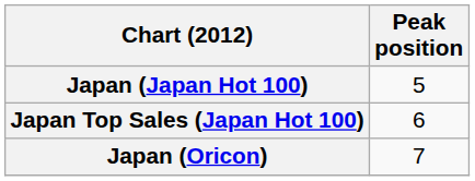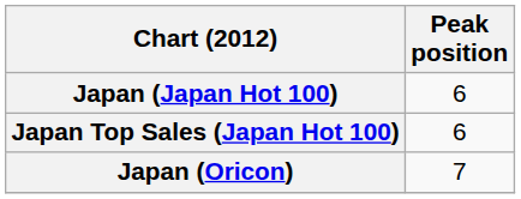 <table class="wikitable plainrowheaders" style="text-align:center">
 <tr>
 <th scope="col">Chart (2012)</th>
 <th scope="col">Peak<br>position</th>
 </tr>
 <tr>
 <th scope="row">Japan (<a href='#'>Japan Hot 100</a>)</th>
-<td>5</td>
+<td>6</td>
 </tr>
 <tr>
 <th scope="row">Japan Top Sales (<a href='#'>Japan Hot 100</a>)</th>
 <td>6</td>
 </tr>
 <tr>
 <th scope="row">Japan (<a href='#'>Oricon</a>)</th>
 <td>7</td>
 </tr>
 <tr>
 </tr>
 </table>
